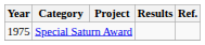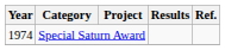 <table class="wikitable sortable">
 <tr>
 <th>Year</th>
 <th>Category</th>
 <th>Project</th>
 <th>Results</th>
 <th>Ref.</th>
 </tr>
 <tr>
-<td>1975</td>
+<td>1974</td>
 <td colspan=2><a href='#'>Special Saturn Award</a></td>
 <td></td>
 <td></td>
 </tr>
 <tr>
 </tr>
 </table>
